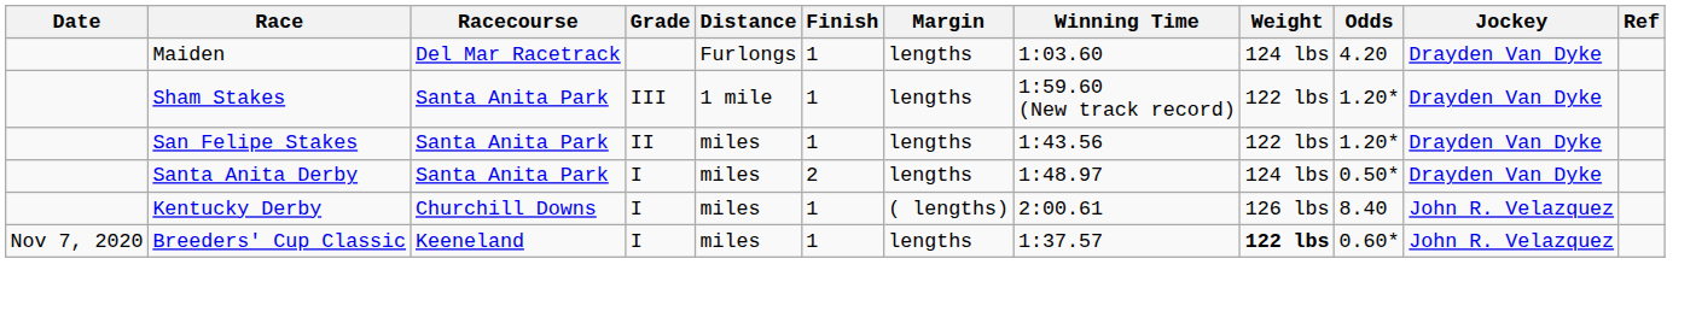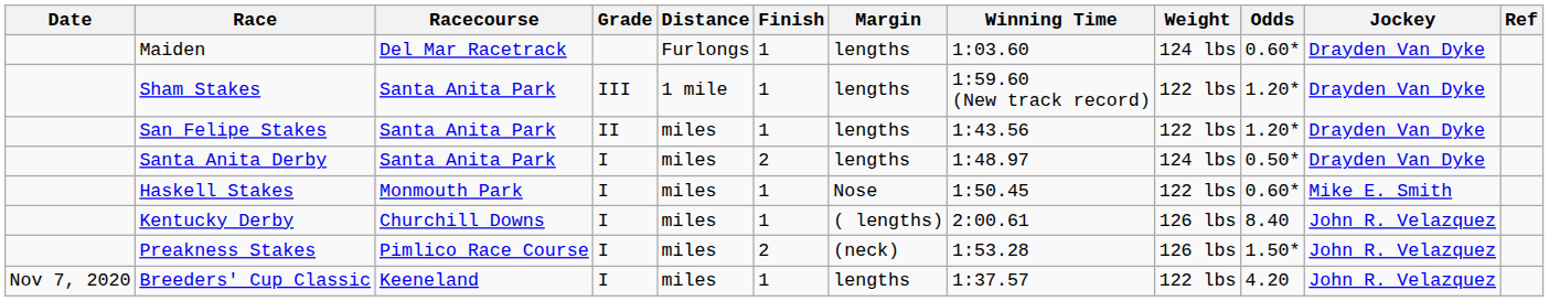 <table class="wikitable sortable">
 <tr>
 <th>Date</th>
 <th>Race</th>
 <th>Racecourse</th>
 <th>Grade</th>
 <th>Distance</th>
 <th>Finish</th>
 <th>Margin</th>
 <th>Winning Time</th>
 <th>Weight</th>
 <th>Odds</th>
 <th>Jockey</th>
 <th>Ref</th>
 </tr>
 <tr>
 <td></td>
 <td>Maiden</td>
 <td><a href='#'>Del Mar Racetrack</a></td>
 <td></td>
 <td> Furlongs</td>
 <td>1</td>
 <td> lengths</td>
 <td>1:03.60</td>
 <td>124 lbs</td>
-<td>4.20</td>
+<td>0.60*</td>
 <td><a href='#'>Drayden Van Dyke</a></td>
 <td></td>
 </tr>
 <tr>
 <td></td>
 <td><a href='#'>Sham Stakes</a></td>
 <td><a href='#'>Santa Anita Park</a></td>
 <td>III</td>
 <td>1 mile</td>
 <td>1</td>
 <td> lengths</td>
 <td>1:59.60<br>(New track record)</td>
 <td>122 lbs</td>
 <td>1.20*</td>
 <td><a href='#'>Drayden Van Dyke</a></td>
 <td></td>
 </tr>
 <tr>
 <td></td>
 <td><a href='#'>San Felipe Stakes</a></td>
 <td><a href='#'>Santa Anita Park</a></td>
 <td>II</td>
 <td> miles</td>
 <td>1</td>
 <td> lengths</td>
 <td>1:43.56</td>
 <td>122 lbs</td>
 <td>1.20*</td>
 <td><a href='#'>Drayden Van Dyke</a></td>
 <td></td>
 </tr>
 <tr>
 <td></td>
 <td><a href='#'>Santa Anita Derby</a></td>
 <td><a href='#'>Santa Anita Park</a></td>
 <td>I</td>
 <td> miles</td>
 <td>2</td>
 <td> lengths</td>
 <td>1:48.97</td>
 <td>124 lbs</td>
 <td>0.50*</td>
 <td><a href='#'>Drayden Van Dyke</a></td>
 <td></td>
 </tr>
 <tr>
 <td></td>
+<td><a href='#'>Haskell Stakes</a></td>
+<td><a href='#'>Monmouth Park</a></td>
+<td>I</td>
+<td> miles</td>
+<td>1</td>
+<td>Nose</td>
+<td>1:50.45</td>
+<td>122 lbs</td>
+<td>0.60*</td>
+<td><a href='#'>Mike E. Smith</a></td>
+<td></td>
+</tr>
+<tr>
+<td></td>
 <td><a href='#'>Kentucky Derby</a></td>
 <td><a href='#'>Churchill Downs</a></td>
 <td>I</td>
 <td> miles</td>
 <td>1</td>
 <td>( lengths)</td>
 <td>2:00.61</td>
 <td>126 lbs</td>
 <td>8.40</td>
 <td><a href='#'>John R. Velazquez</a></td>
 <td></td>
 </tr>
 <tr>
+<td></td>
+<td><a href='#'>Preakness Stakes</a></td>
+<td><a href='#'>Pimlico Race Course</a></td>
+<td>I</td>
+<td> miles</td>
+<td>2</td>
+<td>(neck)</td>
+<td>1:53.28</td>
+<td>126 lbs</td>
+<td>1.50*</td>
+<td><a href='#'>John R. Velazquez</a></td>
+<td></td>
+</tr>
+<tr>
 <td>Nov 7, 2020</td>
 <td><a href='#'>Breeders' Cup Classic</a></td>
 <td><a href='#'>Keeneland</a></td>
 <td>I</td>
 <td> miles</td>
 <td>1</td>
 <td> lengths</td>
 <td>1:37.57</td>
-<td><strong>122 lbs</strong></td>
-<td>0.60*</td>
+<td>122 lbs</td>
+<td>4.20</td>
 <td><a href='#'>John R. Velazquez</a></td>
 <td></td>
 </tr>
 </table>
